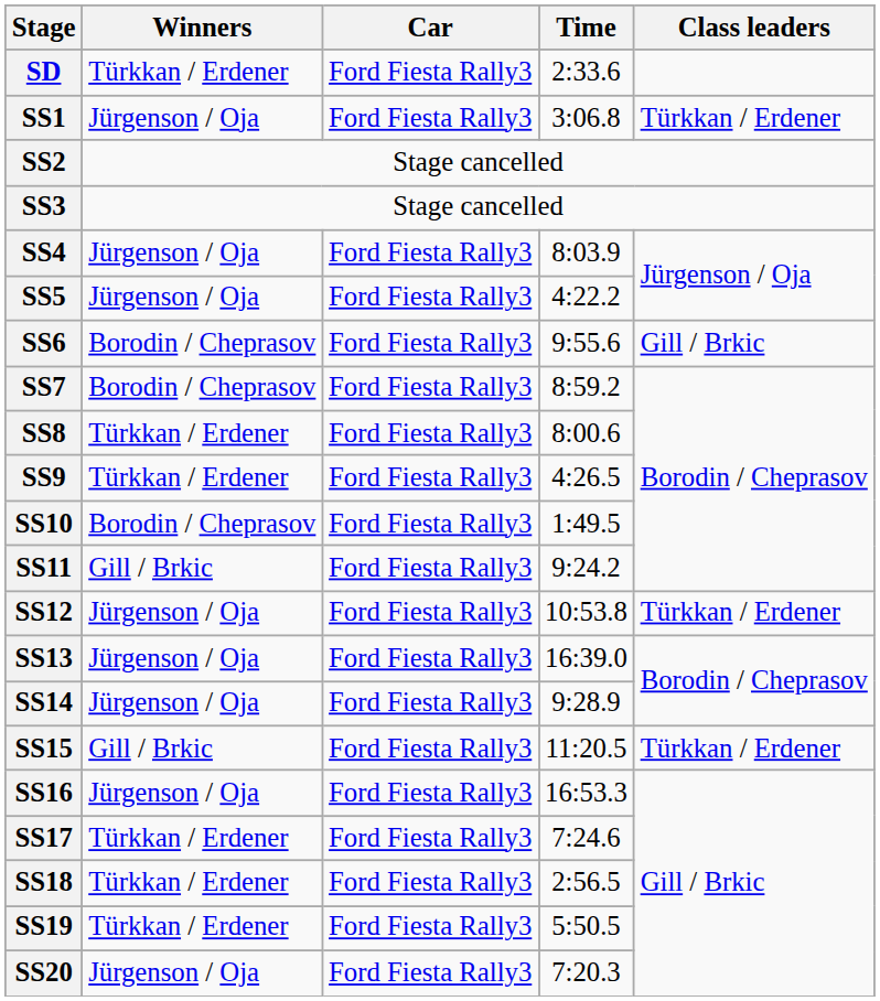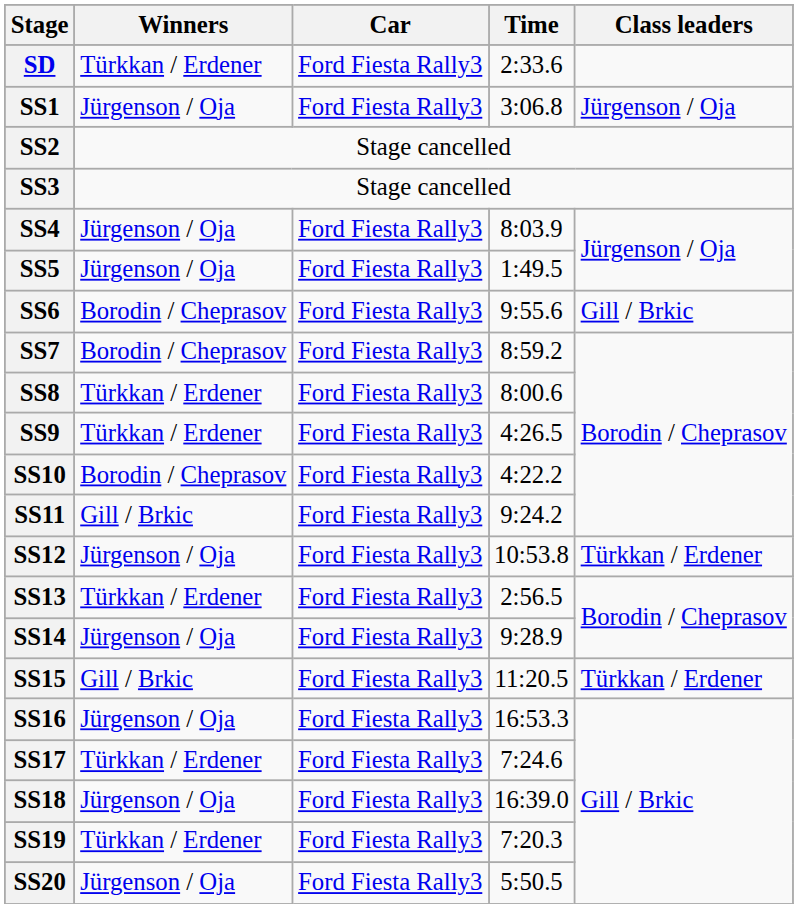 <table class="wikitable" style="font-size:85%">
 <tr>
 <th>Stage</th>
 <th>Winners</th>
 <th>Car</th>
 <th>Time</th>
 <th>Class leaders</th>
 </tr>
 <tr>
 <th><a href='#'>SD</a></th>
 <td><a href='#'>Türkkan</a> / <a href='#'>Erdener</a></td>
 <td><a href='#'>Ford Fiesta Rally3</a></td>
 <td align="center">2:33.6</td>
 <td></td>
 </tr>
 <tr>
 <th>SS1</th>
 <td><a href='#'>Jürgenson</a> / <a href='#'>Oja</a></td>
 <td><a href='#'>Ford Fiesta Rally3</a></td>
 <td align="center">3:06.8</td>
-<td><a href='#'>Türkkan</a> / <a href='#'>Erdener</a></td>
+<td><a href='#'>Jürgenson</a> / <a href='#'>Oja</a></td>
 </tr>
 <tr>
 <th>SS2</th>
 <td align="center" colspan="4">Stage cancelled</td>
 </tr>
 <tr>
 <th>SS3</th>
 <td align="center" colspan="4">Stage cancelled</td>
 </tr>
 <tr>
 <th>SS4</th>
 <td><a href='#'>Jürgenson</a> / <a href='#'>Oja</a></td>
 <td><a href='#'>Ford Fiesta Rally3</a></td>
 <td align="center">8:03.9</td>
 <td rowspan="2"><a href='#'>Jürgenson</a> / <a href='#'>Oja</a></td>
 </tr>
 <tr>
 <th>SS5</th>
 <td><a href='#'>Jürgenson</a> / <a href='#'>Oja</a></td>
 <td><a href='#'>Ford Fiesta Rally3</a></td>
-<td align="center">4:22.2</td>
+<td align="center">1:49.5</td>
 </tr>
 <tr>
 <th>SS6</th>
 <td><a href='#'>Borodin</a> / <a href='#'>Cheprasov</a></td>
 <td><a href='#'>Ford Fiesta Rally3</a></td>
 <td align="center">9:55.6</td>
 <td><a href='#'>Gill</a> / <a href='#'>Brkic</a></td>
 </tr>
 <tr>
 <th>SS7</th>
 <td><a href='#'>Borodin</a> / <a href='#'>Cheprasov</a></td>
 <td><a href='#'>Ford Fiesta Rally3</a></td>
 <td align="center">8:59.2</td>
 <td rowspan="5"><a href='#'>Borodin</a> / <a href='#'>Cheprasov</a></td>
 </tr>
 <tr>
 <th>SS8</th>
 <td><a href='#'>Türkkan</a> / <a href='#'>Erdener</a></td>
 <td><a href='#'>Ford Fiesta Rally3</a></td>
 <td align="center">8:00.6</td>
 </tr>
 <tr>
 <th>SS9</th>
 <td><a href='#'>Türkkan</a> / <a href='#'>Erdener</a></td>
 <td><a href='#'>Ford Fiesta Rally3</a></td>
 <td align="center">4:26.5</td>
 </tr>
 <tr>
 <th>SS10</th>
 <td><a href='#'>Borodin</a> / <a href='#'>Cheprasov</a></td>
 <td><a href='#'>Ford Fiesta Rally3</a></td>
-<td align="center">1:49.5</td>
+<td align="center">4:22.2</td>
 </tr>
 <tr>
 <th>SS11</th>
 <td><a href='#'>Gill</a> / <a href='#'>Brkic</a></td>
 <td><a href='#'>Ford Fiesta Rally3</a></td>
 <td align="center">9:24.2</td>
 </tr>
 <tr>
 <th>SS12</th>
 <td><a href='#'>Jürgenson</a> / <a href='#'>Oja</a></td>
 <td><a href='#'>Ford Fiesta Rally3</a></td>
 <td align="center">10:53.8</td>
 <td><a href='#'>Türkkan</a> / <a href='#'>Erdener</a></td>
 </tr>
 <tr>
 <th>SS13</th>
-<td><a href='#'>Jürgenson</a> / <a href='#'>Oja</a></td>
+<td><a href='#'>Türkkan</a> / <a href='#'>Erdener</a></td>
 <td><a href='#'>Ford Fiesta Rally3</a></td>
-<td align="center">16:39.0</td>
+<td align="center">2:56.5</td>
 <td rowspan="2"><a href='#'>Borodin</a> / <a href='#'>Cheprasov</a></td>
 </tr>
 <tr>
 <th>SS14</th>
 <td><a href='#'>Jürgenson</a> / <a href='#'>Oja</a></td>
 <td><a href='#'>Ford Fiesta Rally3</a></td>
 <td align="center">9:28.9</td>
 </tr>
 <tr>
 <th>SS15</th>
 <td><a href='#'>Gill</a> / <a href='#'>Brkic</a></td>
 <td><a href='#'>Ford Fiesta Rally3</a></td>
 <td align="center">11:20.5</td>
 <td><a href='#'>Türkkan</a> / <a href='#'>Erdener</a></td>
 </tr>
 <tr>
 <th>SS16</th>
 <td><a href='#'>Jürgenson</a> / <a href='#'>Oja</a></td>
 <td><a href='#'>Ford Fiesta Rally3</a></td>
 <td align="center">16:53.3</td>
 <td rowspan="5"><a href='#'>Gill</a> / <a href='#'>Brkic</a></td>
 </tr>
 <tr>
 <th>SS17</th>
 <td><a href='#'>Türkkan</a> / <a href='#'>Erdener</a></td>
 <td><a href='#'>Ford Fiesta Rally3</a></td>
 <td align="center">7:24.6</td>
 </tr>
 <tr>
 <th>SS18</th>
-<td><a href='#'>Türkkan</a> / <a href='#'>Erdener</a></td>
+<td><a href='#'>Jürgenson</a> / <a href='#'>Oja</a></td>
 <td><a href='#'>Ford Fiesta Rally3</a></td>
-<td align="center">2:56.5</td>
+<td align="center">16:39.0</td>
 </tr>
 <tr>
 <th>SS19</th>
 <td><a href='#'>Türkkan</a> / <a href='#'>Erdener</a></td>
 <td><a href='#'>Ford Fiesta Rally3</a></td>
-<td align="center">5:50.5</td>
+<td align="center">7:20.3</td>
 </tr>
 <tr>
 <th>SS20</th>
 <td><a href='#'>Jürgenson</a> / <a href='#'>Oja</a></td>
 <td><a href='#'>Ford Fiesta Rally3</a></td>
-<td align="center">7:20.3</td>
+<td align="center">5:50.5</td>
 </tr>
 </table>
